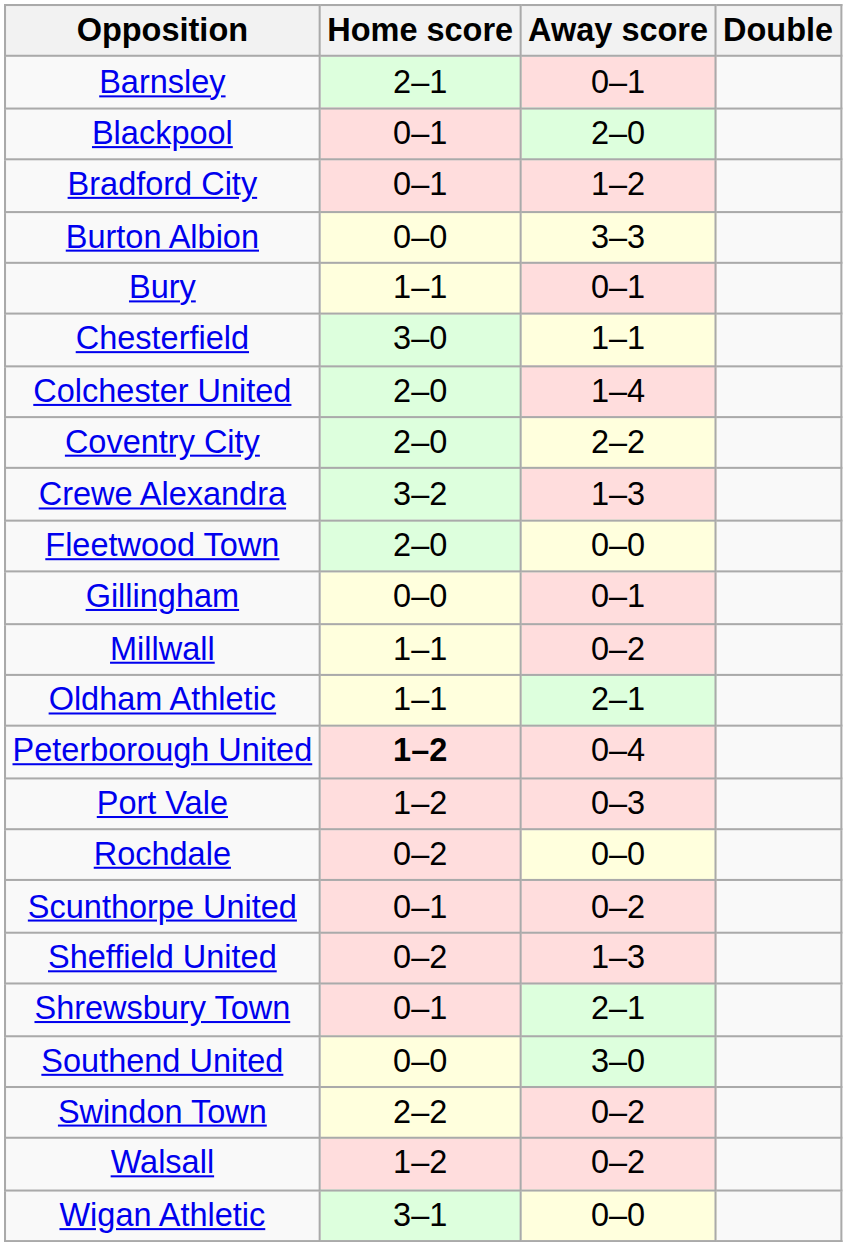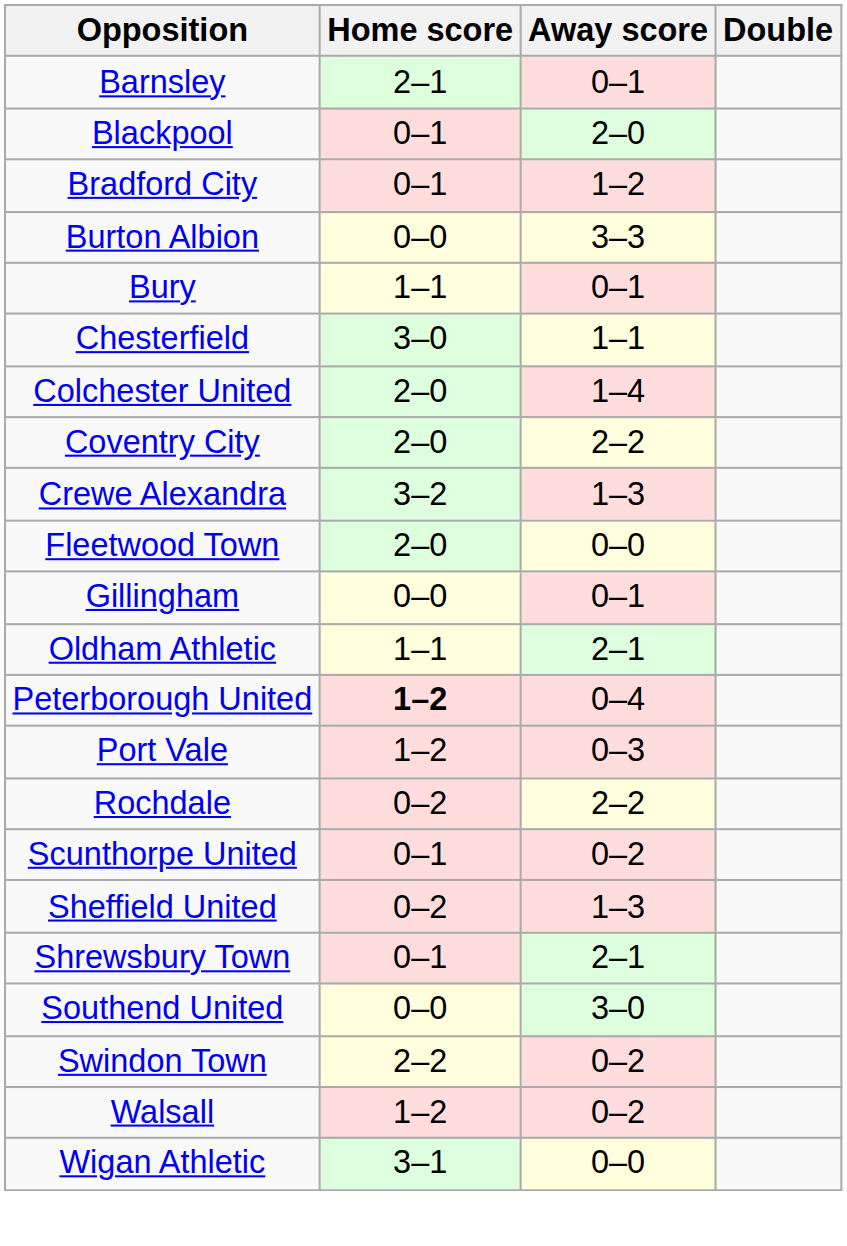 <table class="wikitable" style="text-align: center;">
 <tr>
 <th>Opposition</th>
 <th>Home score</th>
 <th>Away score</th>
 <th>Double</th>
 </tr>
 <tr>
 <td><a href='#'>Barnsley</a></td>
 <td style="background:#dfd;">2–1</td>
 <td style="background:#fdd;">0–1</td>
 <td></td>
 </tr>
 <tr>
 <td><a href='#'>Blackpool</a></td>
 <td style="background:#fdd;">0–1</td>
 <td style="background:#dfd;">2–0</td>
 <td></td>
 </tr>
 <tr>
 <td><a href='#'>Bradford City</a></td>
 <td style="background:#fdd;">0–1</td>
 <td style="background:#fdd;">1–2</td>
 <td></td>
 </tr>
 <tr>
 <td><a href='#'>Burton Albion</a></td>
 <td style="background:#ffd;">0–0</td>
 <td style="background:#ffd;">3–3</td>
 <td></td>
 </tr>
 <tr>
 <td><a href='#'>Bury</a></td>
 <td style="background:#ffd;">1–1</td>
 <td style="background:#fdd;">0–1</td>
 <td></td>
 </tr>
 <tr>
 <td><a href='#'>Chesterfield</a></td>
 <td style="background:#dfd;">3–0</td>
 <td style="background:#ffd;">1–1</td>
 <td></td>
 </tr>
 <tr>
 <td><a href='#'>Colchester United</a></td>
 <td style="background:#dfd;">2–0</td>
 <td style="background:#fdd;">1–4</td>
 <td></td>
 </tr>
 <tr>
 <td><a href='#'>Coventry City</a></td>
 <td style="background:#dfd;">2–0</td>
 <td style="background:#ffd;">2–2</td>
 <td></td>
 </tr>
 <tr>
 <td><a href='#'>Crewe Alexandra</a></td>
 <td style="background:#dfd;">3–2</td>
 <td style="background:#fdd;">1–3</td>
 <td></td>
 </tr>
 <tr>
 <td><a href='#'>Fleetwood Town</a></td>
 <td style="background:#dfd;">2–0</td>
 <td style="background:#ffd;">0–0</td>
 <td></td>
 </tr>
 <tr>
 <td><a href='#'>Gillingham</a></td>
 <td style="background:#ffd;">0–0</td>
 <td style="background:#fdd;">0–1</td>
 <td></td>
 </tr>
 <tr>
-<td><a href='#'>Millwall</a></td>
-<td style="background:#ffd;">1–1</td>
-<td style="background:#fdd;">0–2</td>
-<td></td>
-</tr>
-<tr>
 <td><a href='#'>Oldham Athletic</a></td>
 <td style="background:#ffd;">1–1</td>
 <td style="background:#dfd;">2–1</td>
 <td></td>
 </tr>
 <tr>
 <td><a href='#'>Peterborough United</a></td>
 <td style="background:#fdd;"><strong>1–2</strong></td>
 <td style="background:#fdd;">0–4</td>
 <td></td>
 </tr>
 <tr>
 <td><a href='#'>Port Vale</a></td>
 <td style="background:#fdd;">1–2</td>
 <td style="background:#fdd;">0–3</td>
 <td></td>
 </tr>
 <tr>
 <td><a href='#'>Rochdale</a></td>
 <td style="background:#fdd;">0–2</td>
-<td style="background:#ffd;">0–0</td>
+<td style="background:#ffd;">2–2</td>
 <td></td>
 </tr>
 <tr>
 <td><a href='#'>Scunthorpe United</a></td>
 <td style="background:#fdd;">0–1</td>
 <td style="background:#fdd;">0–2</td>
 <td></td>
 </tr>
 <tr>
 <td><a href='#'>Sheffield United</a></td>
 <td style="background:#fdd;">0–2</td>
 <td style="background:#fdd;">1–3</td>
 <td></td>
 </tr>
 <tr>
 <td><a href='#'>Shrewsbury Town</a></td>
 <td style="background:#fdd;">0–1</td>
 <td style="background:#dfd;">2–1</td>
 <td></td>
 </tr>
 <tr>
 <td><a href='#'>Southend United</a></td>
 <td style="background:#ffd;">0–0</td>
 <td style="background:#dfd;">3–0</td>
 <td></td>
 </tr>
 <tr>
 <td><a href='#'>Swindon Town</a></td>
 <td style="background:#ffd;">2–2</td>
 <td style="background:#fdd;">0–2</td>
 <td></td>
 </tr>
 <tr>
 <td><a href='#'>Walsall</a></td>
 <td style="background:#fdd;">1–2</td>
 <td style="background:#fdd;">0–2</td>
 <td></td>
 </tr>
 <tr>
 <td><a href='#'>Wigan Athletic</a></td>
 <td style="background:#dfd;">3–1</td>
 <td style="background:#ffd;">0–0</td>
 <td></td>
 </tr>
 <tr>
 </tr>
 </table>
